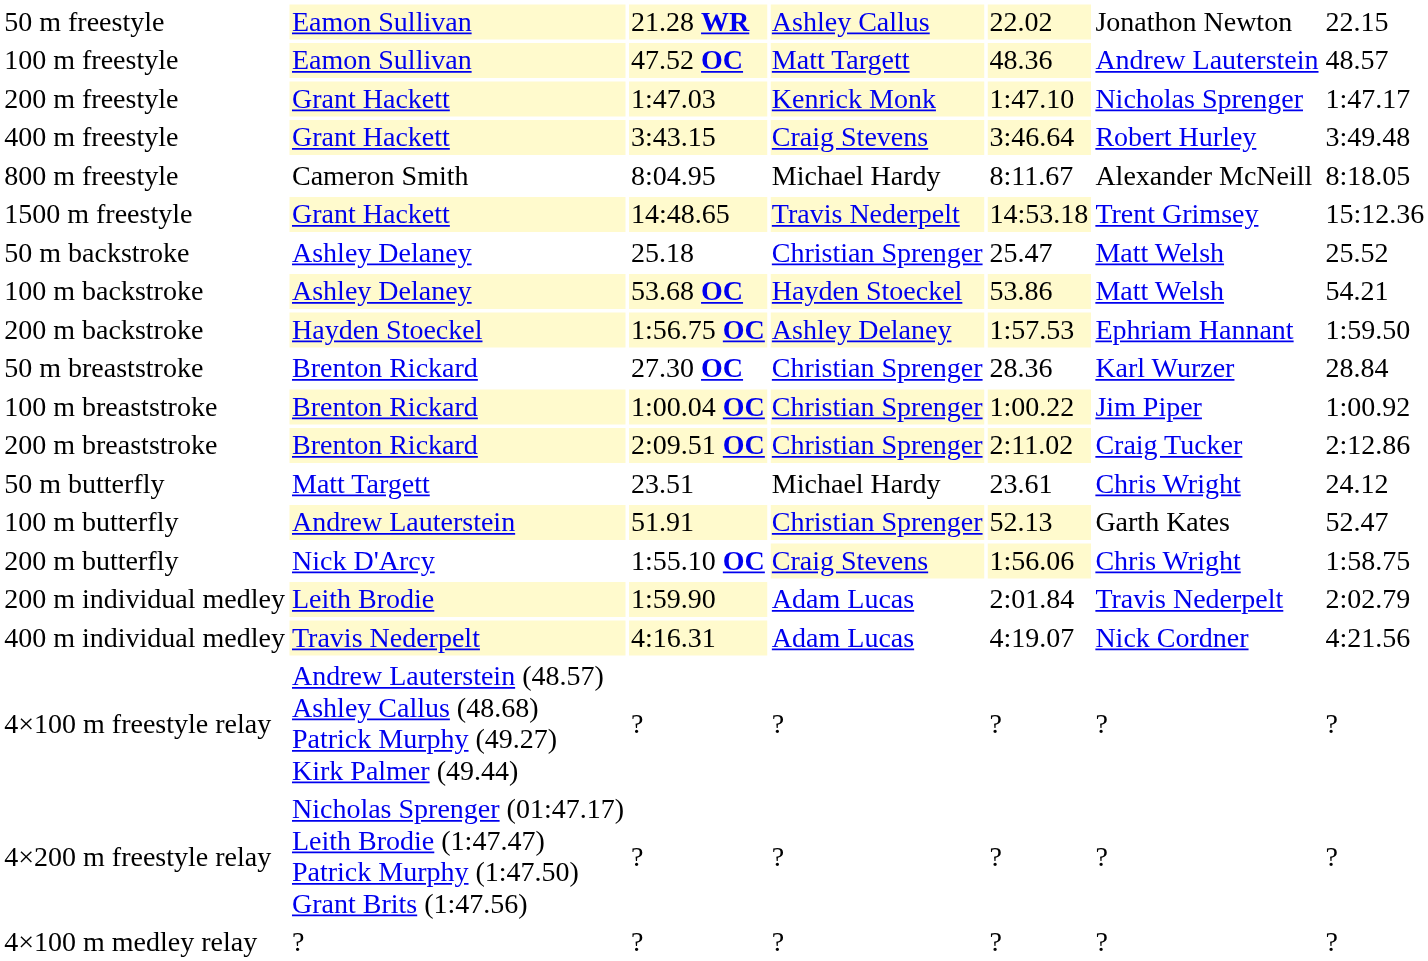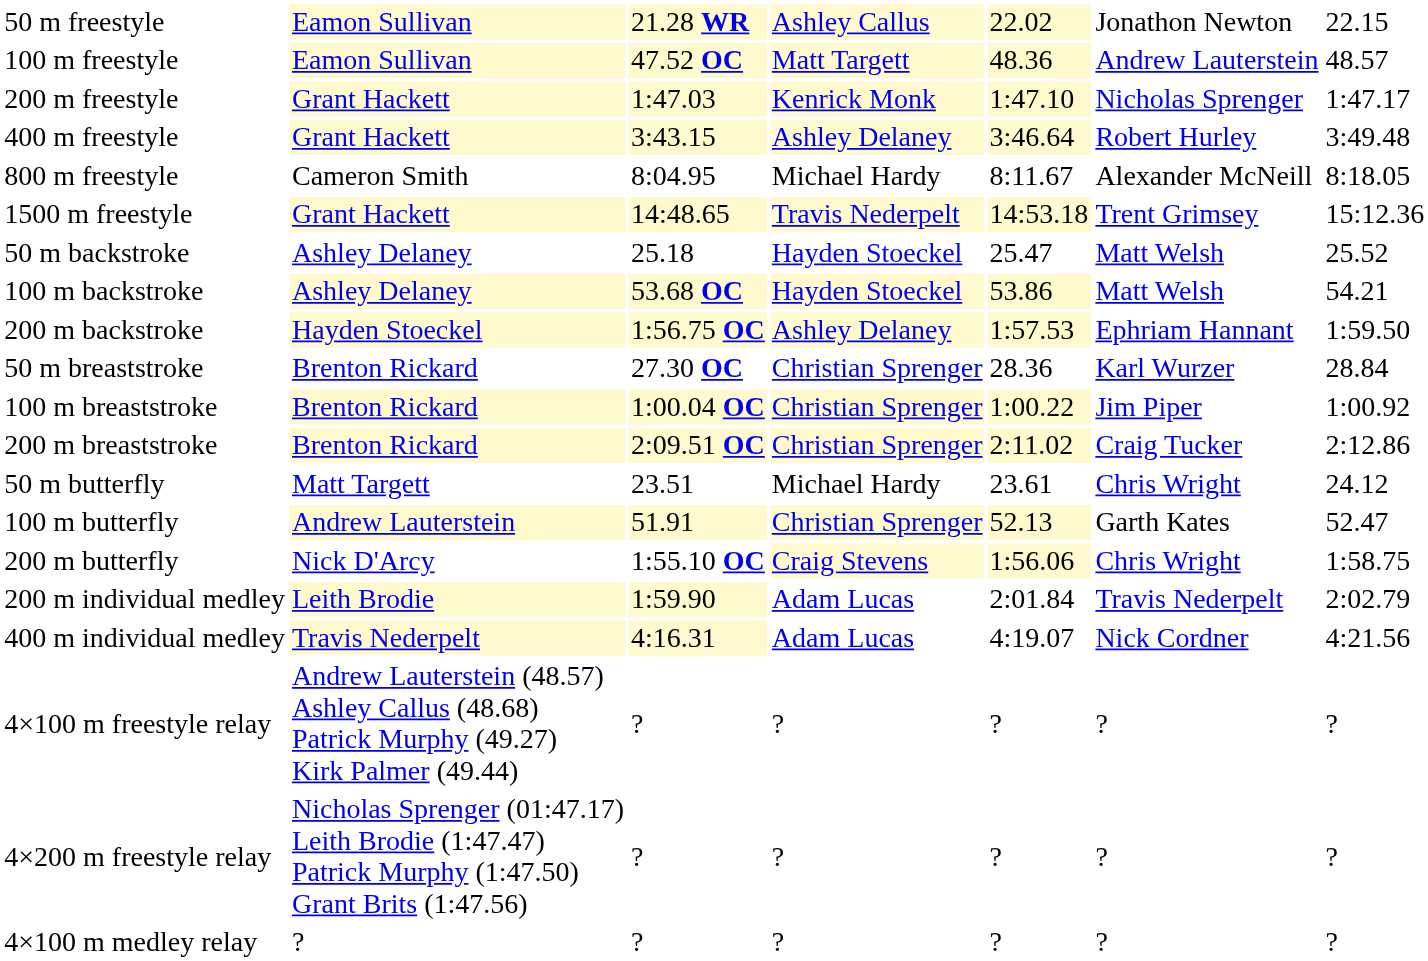 <table>
 <tr>
 <td>50 m freestyle</td>
 <td bgcolor="lemonchiffon"><a href='#'>Eamon Sullivan</a></td>
 <td bgcolor="lemonchiffon">21.28 <strong><a href='#'>WR</a></strong></td>
 <td bgcolor="lemonchiffon"><a href='#'>Ashley Callus</a></td>
 <td bgcolor="lemonchiffon">22.02</td>
 <td>Jonathon Newton</td>
 <td>22.15</td>
 </tr>
 <tr>
 <td>100 m freestyle</td>
 <td bgcolor="lemonchiffon"><a href='#'>Eamon Sullivan</a></td>
 <td bgcolor="lemonchiffon">47.52 <strong><a href='#'>OC</a></strong></td>
 <td bgcolor="lemonchiffon"><a href='#'>Matt Targett</a></td>
 <td bgcolor="lemonchiffon">48.36</td>
 <td><a href='#'>Andrew Lauterstein</a></td>
 <td>48.57</td>
 </tr>
 <tr>
 <td>200 m freestyle</td>
 <td bgcolor="lemonchiffon"><a href='#'>Grant Hackett</a></td>
 <td bgcolor="lemonchiffon">1:47.03</td>
 <td bgcolor="lemonchiffon"><a href='#'>Kenrick Monk</a></td>
 <td bgcolor="lemonchiffon">1:47.10</td>
 <td><a href='#'>Nicholas Sprenger</a></td>
 <td>1:47.17</td>
 </tr>
 <tr>
 <td>400 m freestyle</td>
 <td bgcolor="lemonchiffon"><a href='#'>Grant Hackett</a></td>
 <td bgcolor="lemonchiffon">3:43.15</td>
-<td bgcolor="lemonchiffon"><a href='#'>Craig Stevens</a></td>
+<td bgcolor="lemonchiffon"><a href='#'>Ashley Delaney</a></td>
 <td bgcolor="lemonchiffon">3:46.64</td>
 <td><a href='#'>Robert Hurley</a></td>
 <td>3:49.48</td>
 </tr>
 <tr>
 <td>800 m freestyle</td>
 <td>Cameron Smith</td>
 <td>8:04.95</td>
 <td>Michael Hardy</td>
 <td>8:11.67</td>
 <td>Alexander McNeill</td>
 <td>8:18.05</td>
 </tr>
 <tr>
 <td>1500 m freestyle</td>
 <td bgcolor="lemonchiffon"><a href='#'>Grant Hackett</a></td>
 <td bgcolor="lemonchiffon">14:48.65</td>
 <td bgcolor="lemonchiffon"><a href='#'>Travis Nederpelt</a></td>
 <td bgcolor="lemonchiffon">14:53.18</td>
 <td><a href='#'>Trent Grimsey</a></td>
 <td>15:12.36</td>
 </tr>
 <tr>
 <td>50 m backstroke</td>
 <td><a href='#'>Ashley Delaney</a></td>
 <td>25.18</td>
-<td><a href='#'>Christian Sprenger</a></td>
+<td><a href='#'>Hayden Stoeckel</a></td>
 <td>25.47</td>
 <td><a href='#'>Matt Welsh</a></td>
 <td>25.52</td>
 </tr>
 <tr>
 <td>100 m backstroke</td>
 <td bgcolor="lemonchiffon"><a href='#'>Ashley Delaney</a></td>
 <td bgcolor="lemonchiffon">53.68 <strong><a href='#'>OC</a></strong></td>
 <td bgcolor="lemonchiffon"><a href='#'>Hayden Stoeckel</a></td>
 <td bgcolor="lemonchiffon">53.86</td>
 <td><a href='#'>Matt Welsh</a></td>
 <td>54.21</td>
 </tr>
 <tr>
 <td>200 m backstroke</td>
 <td bgcolor="lemonchiffon"><a href='#'>Hayden Stoeckel</a></td>
 <td bgcolor="lemonchiffon">1:56.75 <strong><a href='#'>OC</a></strong></td>
 <td bgcolor="lemonchiffon"><a href='#'>Ashley Delaney</a></td>
 <td bgcolor="lemonchiffon">1:57.53</td>
 <td><a href='#'>Ephriam Hannant</a></td>
 <td>1:59.50</td>
 </tr>
 <tr>
 <td>50 m breaststroke</td>
 <td><a href='#'>Brenton Rickard</a></td>
 <td>27.30 <strong><a href='#'>OC</a></strong></td>
 <td><a href='#'>Christian Sprenger</a></td>
 <td>28.36</td>
 <td><a href='#'>Karl Wurzer</a></td>
 <td>28.84</td>
 </tr>
 <tr>
 <td>100 m breaststroke</td>
 <td bgcolor="lemonchiffon"><a href='#'>Brenton Rickard</a></td>
 <td bgcolor="lemonchiffon">1:00.04 <strong><a href='#'>OC</a></strong></td>
 <td bgcolor="lemonchiffon"><a href='#'>Christian Sprenger</a></td>
 <td bgcolor="lemonchiffon">1:00.22</td>
 <td><a href='#'>Jim Piper</a></td>
 <td>1:00.92</td>
 </tr>
 <tr>
 <td>200 m breaststroke</td>
 <td bgcolor="lemonchiffon"><a href='#'>Brenton Rickard</a></td>
 <td bgcolor="lemonchiffon">2:09.51 <strong><a href='#'>OC</a></strong></td>
 <td bgcolor="lemonchiffon"><a href='#'>Christian Sprenger</a></td>
 <td bgcolor="lemonchiffon">2:11.02</td>
 <td><a href='#'>Craig Tucker</a></td>
 <td>2:12.86</td>
 </tr>
 <tr>
 <td>50 m butterfly</td>
 <td><a href='#'>Matt Targett</a></td>
 <td>23.51</td>
 <td>Michael Hardy</td>
 <td>23.61</td>
 <td><a href='#'>Chris Wright</a></td>
 <td>24.12</td>
 </tr>
 <tr>
 <td>100 m butterfly</td>
 <td bgcolor="lemonchiffon"><a href='#'>Andrew Lauterstein</a></td>
 <td bgcolor="lemonchiffon">51.91</td>
 <td bgcolor="lemonchiffon"><a href='#'>Christian Sprenger</a></td>
 <td bgcolor="lemonchiffon">52.13</td>
 <td>Garth Kates</td>
 <td>52.47</td>
 </tr>
 <tr>
 <td>200 m butterfly</td>
 <td><a href='#'>Nick D'Arcy</a></td>
 <td>1:55.10 <strong><a href='#'>OC</a></strong></td>
 <td bgcolor="lemonchiffon"><a href='#'>Craig Stevens</a></td>
 <td bgcolor="lemonchiffon">1:56.06</td>
 <td><a href='#'>Chris Wright</a></td>
 <td>1:58.75</td>
 </tr>
 <tr>
 <td>200 m individual medley</td>
 <td bgcolor="lemonchiffon"><a href='#'>Leith Brodie</a></td>
 <td bgcolor="lemonchiffon">1:59.90</td>
 <td><a href='#'>Adam Lucas</a></td>
 <td>2:01.84</td>
 <td><a href='#'>Travis Nederpelt</a></td>
 <td>2:02.79</td>
 </tr>
 <tr>
 <td>400 m individual medley</td>
 <td bgcolor="lemonchiffon"><a href='#'>Travis Nederpelt</a></td>
 <td bgcolor="lemonchiffon">4:16.31</td>
 <td><a href='#'>Adam Lucas</a></td>
 <td>4:19.07</td>
 <td><a href='#'>Nick Cordner</a></td>
 <td>4:21.56</td>
 </tr>
 <tr>
 <td>4×100 m freestyle relay</td>
 <td><a href='#'>Andrew Lauterstein</a> (48.57)<br><a href='#'>Ashley Callus</a> (48.68)<br><a href='#'>Patrick Murphy</a> (49.27)<br><a href='#'>Kirk Palmer</a> (49.44)</td>
 <td>?</td>
 <td>?</td>
 <td>?</td>
 <td>?</td>
 <td>?</td>
 </tr>
 <tr>
 <td>4×200 m freestyle relay</td>
 <td><a href='#'>Nicholas Sprenger</a> (01:47.17)<br><a href='#'>Leith Brodie</a> (1:47.47)<br><a href='#'>Patrick Murphy</a> (1:47.50)<br><a href='#'>Grant Brits</a> (1:47.56)</td>
 <td>?</td>
 <td>?</td>
 <td>?</td>
 <td>?</td>
 <td>?</td>
 </tr>
 <tr>
 <td>4×100 m medley relay</td>
 <td>?</td>
 <td>?</td>
 <td>?</td>
 <td>?</td>
 <td>?</td>
 <td>?</td>
 </tr>
 </table>
